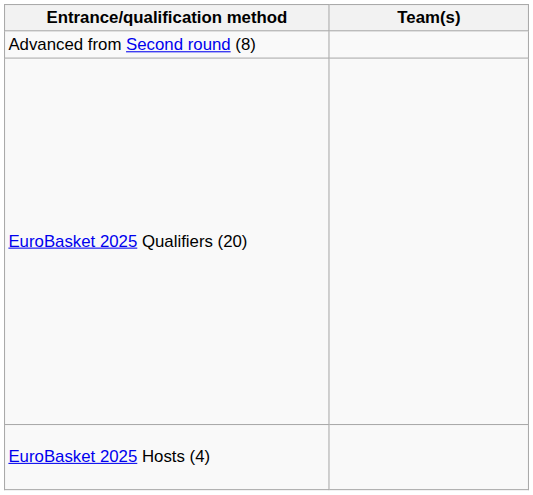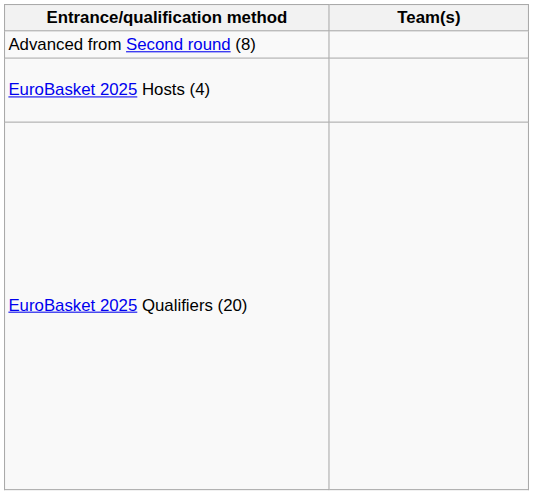 <table class="wikitable" style="width: 500px;">
 <tr>
 <th style="width: 30%;">Entrance/qualification method</th>
 <th style="width: 20%;">Team(s)</th>
 </tr>
 <tr>
 <td>Advanced from <a href='#'>Second round</a> (8)</td>
 <td></td>
 </tr>
 <tr>
+<td><a href='#'>EuroBasket 2025</a> Hosts (4)</td>
+<td><br><br><br></td>
+</tr>
+<tr>
 <td><a href='#'>EuroBasket 2025</a> Qualifiers (20)</td>
 <td><br><br><br><br><br><br><br><br><br><br><br><br><br><br><br><br><br><br><br></td>
 </tr>
-<tr>
-<td><a href='#'>EuroBasket 2025</a> Hosts (4)</td>
-<td><br><br><br></td>
-</tr>
 </table>
